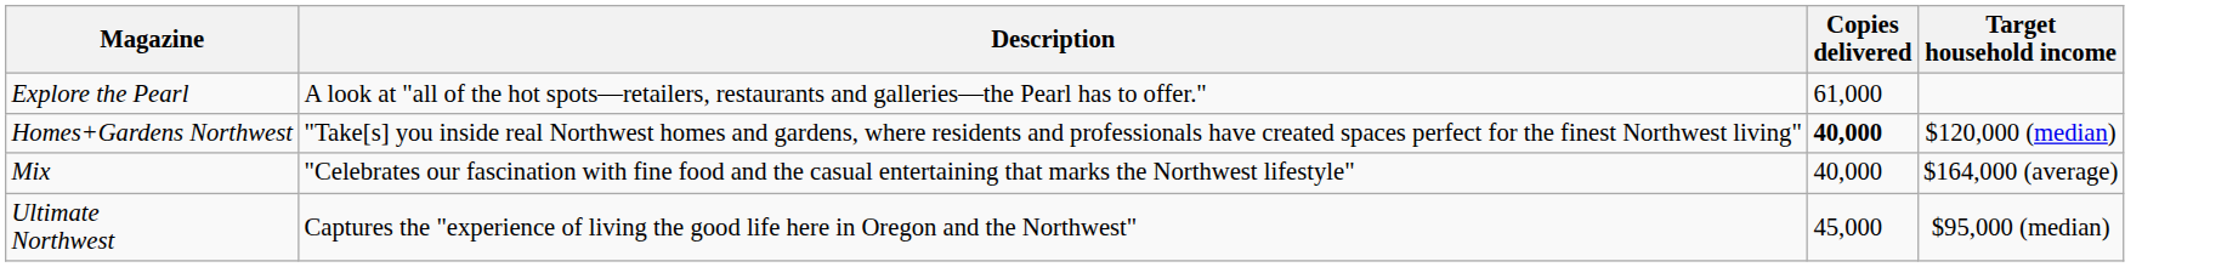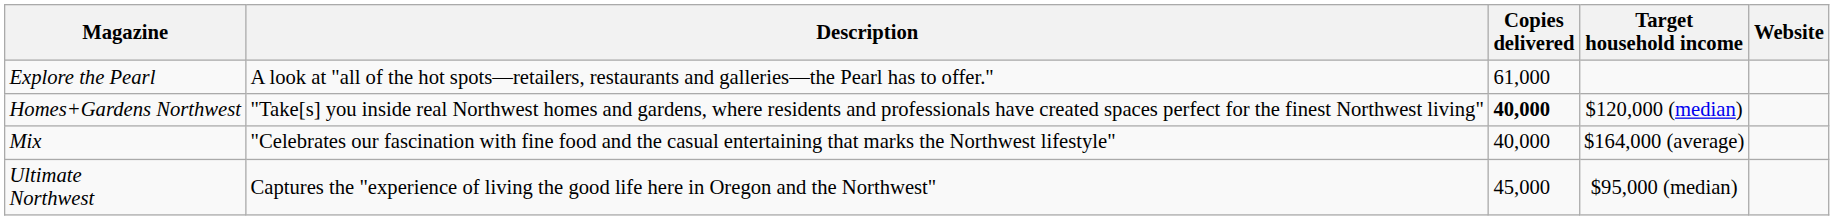 <table class=wikitable>
 <tr>
 <th>Magazine</th>
 <th>Description</th>
 <th>Copies<br>delivered</th>
 <th>Target<br>household income</th>
+<th>Website</th>
 </tr>
 <tr>
 <td><em>Explore the Pearl</em></td>
 <td>A look at "all of the hot spots—retailers, restaurants and galleries—the Pearl has to offer."</td>
 <td>61,000</td>
 <td style="text-align:center;"></td>
+<td></td>
 </tr>
 <tr>
 <td><em>Homes+Gardens Northwest</em></td>
 <td>"Take[s] you inside real Northwest homes and gardens, where residents and professionals have created spaces perfect for the finest Northwest living"</td>
 <td><strong>40,000</strong></td>
 <td style="text-align:center;">$120,000 (<a href='#'>median</a>)</td>
+<td></td>
 </tr>
 <tr>
 <td><em>Mix</em></td>
 <td>"Celebrates our fascination with fine food and the casual entertaining that marks the Northwest lifestyle"</td>
 <td>40,000</td>
 <td style="text-align:center;">$164,000 (average)</td>
+<td></td>
 </tr>
 <tr>
 <td><em>Ultimate<br>Northwest</em></td>
 <td>Captures the "experience of living the good life here in Oregon and the Northwest"</td>
 <td>45,000</td>
 <td style="text-align:center;">$95,000 (median)</td>
+<td></td>
 </tr>
 </table>
